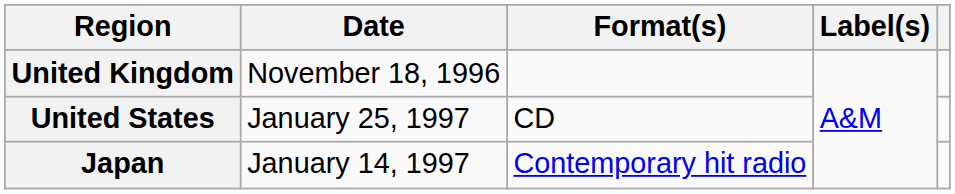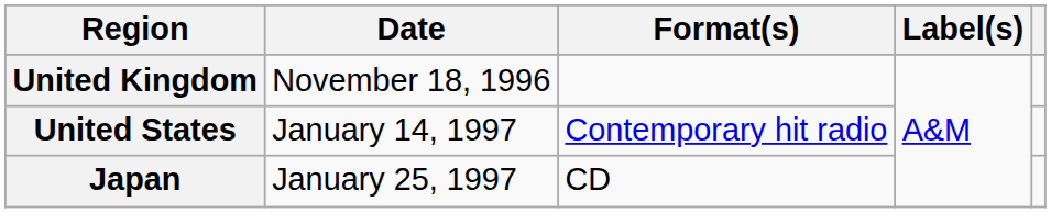 <table class="wikitable plainrowheaders">
 <tr>
 <th scope="col">Region</th>
 <th scope="col">Date</th>
 <th scope="col">Format(s)</th>
 <th scope="col">Label(s)</th>
 <th scope="col"></th>
 </tr>
 <tr>
 <th scope="row">United Kingdom</th>
 <td>November 18, 1996</td>
 <td></td>
 <td rowspan="3"><a href='#'>A&M</a></td>
 <td></td>
 </tr>
 <tr>
 <th scope="row">United States</th>
+<td>January 14, 1997</td>
+<td><a href='#'>Contemporary hit radio</a></td>
+<td></td>
+</tr>
+<tr>
+<th scope="row">Japan</th>
 <td>January 25, 1997</td>
 <td>CD</td>
 <td></td>
 </tr>
-<tr>
-<th scope="row">Japan</th>
-<td>January 14, 1997</td>
-<td><a href='#'>Contemporary hit radio</a></td>
-<td></td>
-</tr>
 </table>
